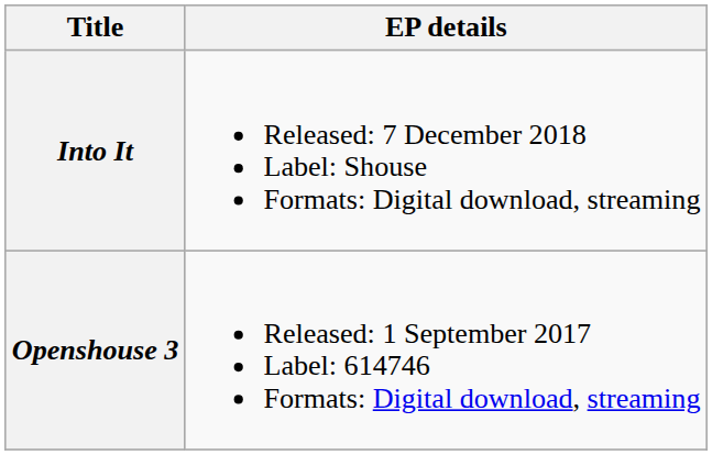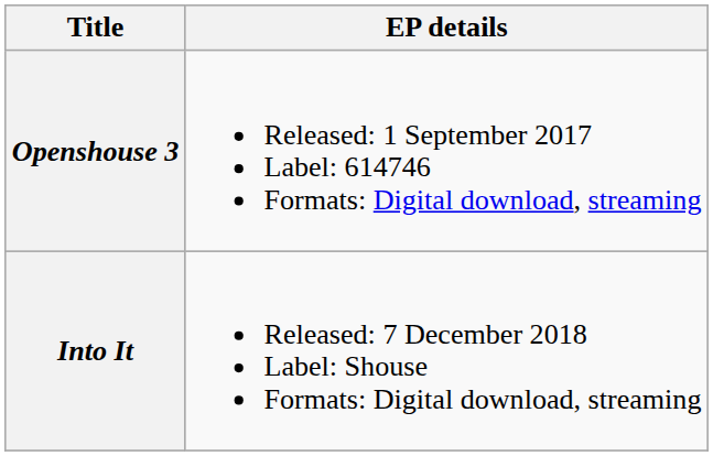 <table class="wikitable plainrowheaders" style"text-align:center;">
 <tr>
 <th>Title</th>
 <th>EP details</th>
 </tr>
 <tr>
+<th scope="row"><em>Openshouse 3</em></th>
+<td><br><ul><li>Released: 1 September 2017</li><li>Label: 614746</li><li>Formats: <a href='#'>Digital download</a>, <a href='#'>streaming</a></li></ul></td>
+</tr>
+<tr>
 <th scope="row"><em>Into It</em></th>
 <td><br><ul><li>Released: 7 December 2018</li><li>Label: Shouse </li><li>Formats: Digital download, streaming</li></ul></td>
 </tr>
-<tr>
-<th scope="row"><em>Openshouse 3</em></th>
-<td><br><ul><li>Released: 1 September 2017</li><li>Label: 614746</li><li>Formats: <a href='#'>Digital download</a>, <a href='#'>streaming</a></li></ul></td>
-</tr>
 </table>
